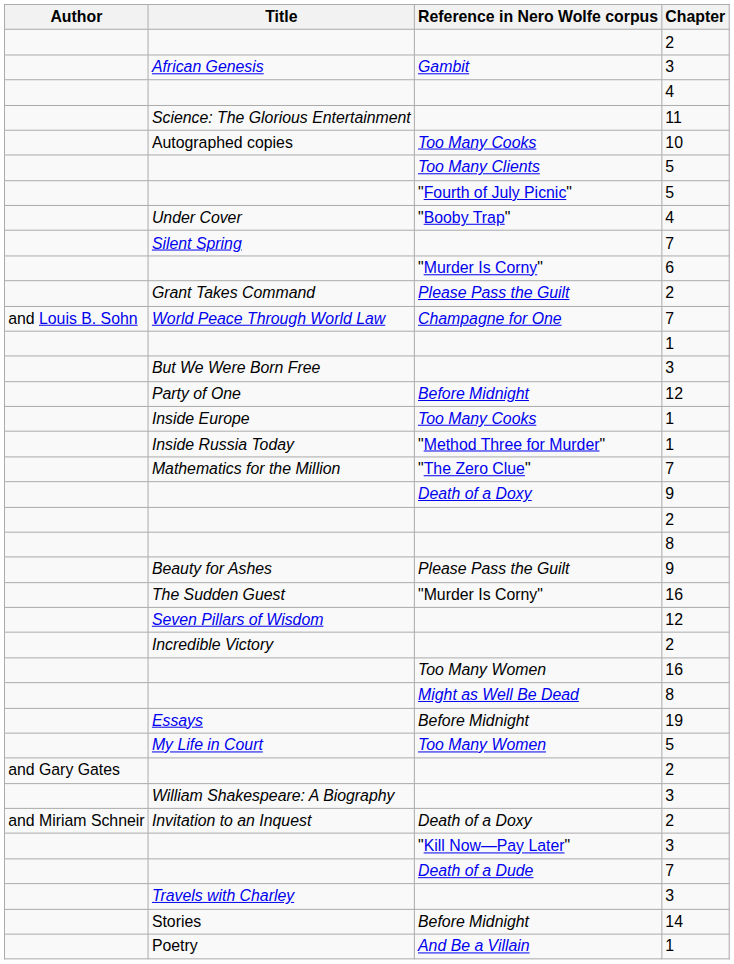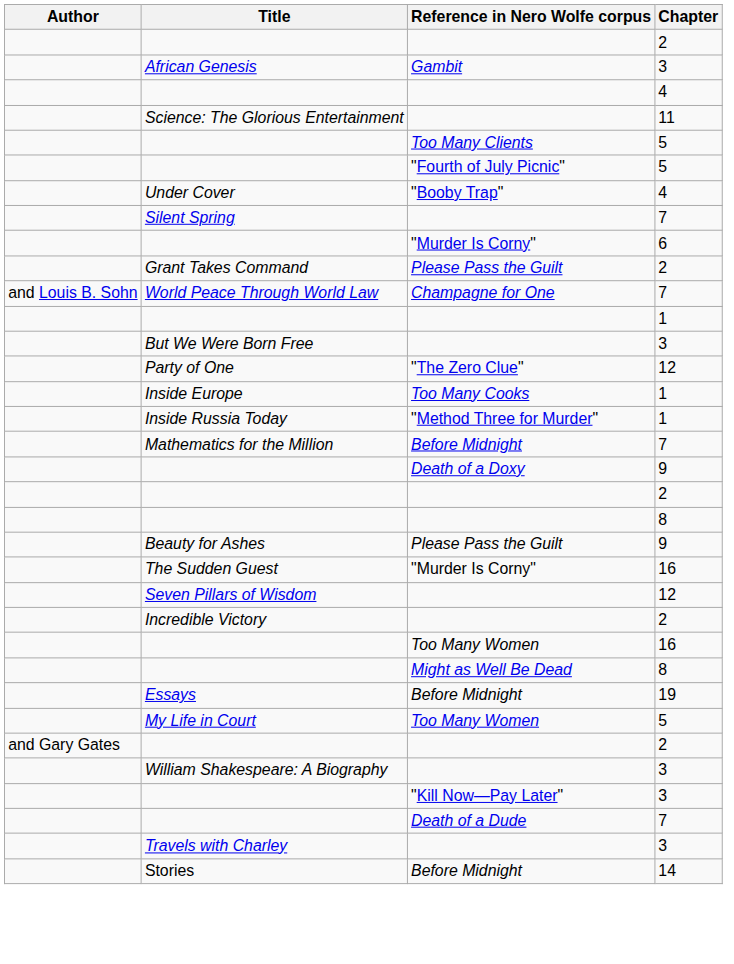 <table class="wikitable sortable">
 <tr>
 <th>Author</th>
 <th>Title</th>
 <th>Reference in Nero Wolfe corpus</th>
 <th class="unsortable">Chapter</th>
 </tr>
 <tr>
 <td></td>
 <td><em></em></td>
 <td><em></em></td>
 <td>2</td>
 </tr>
 <tr>
 <td></td>
 <td><em><a href='#'>African Genesis</a></em></td>
 <td><em><a href='#'>Gambit</a></em></td>
 <td>3</td>
 </tr>
 <tr>
 <td></td>
 <td><em></em></td>
 <td><em></em></td>
 <td>4</td>
 </tr>
 <tr>
 <td></td>
 <td><em>Science: The Glorious Entertainment</em></td>
 <td><em></em></td>
 <td>11</td>
-</tr>
-<tr>
-<td></td>
-<td>Autographed copies</td>
-<td><em><a href='#'>Too Many Cooks</a></em></td>
-<td>10</td>
 </tr>
 <tr>
 <td></td>
 <td><em></em></td>
 <td><em><a href='#'>Too Many Clients</a></em></td>
 <td>5</td>
 </tr>
 <tr>
 <td></td>
 <td><em></em></td>
 <td>"<a href='#'>Fourth of July Picnic</a>"</td>
 <td>5</td>
 </tr>
 <tr>
 <td></td>
 <td><em>Under Cover</em></td>
 <td>"<a href='#'>Booby Trap</a>"</td>
 <td>4</td>
 </tr>
 <tr>
 <td></td>
 <td><em><a href='#'>Silent Spring</a></em></td>
 <td><em></em></td>
 <td>7</td>
 </tr>
 <tr>
 <td></td>
 <td><em></em></td>
 <td>"<a href='#'>Murder Is Corny</a>"</td>
 <td>6</td>
 </tr>
 <tr>
 <td></td>
 <td><em>Grant Takes Command</em></td>
 <td><em><a href='#'>Please Pass the Guilt</a></em></td>
 <td>2</td>
 </tr>
 <tr>
 <td> and <a href='#'>Louis B. Sohn</a></td>
 <td><em><a href='#'>World Peace Through World Law</a></em></td>
 <td><em><a href='#'>Champagne for One</a></em></td>
 <td>7</td>
 </tr>
 <tr>
 <td></td>
 <td><em></em></td>
 <td><em></em></td>
 <td>1</td>
 </tr>
 <tr>
 <td></td>
 <td><em>But We Were Born Free</em></td>
 <td><em></em></td>
 <td>3</td>
 </tr>
 <tr>
 <td></td>
 <td><em>Party of One</em></td>
-<td><em><a href='#'>Before Midnight</a></em></td>
+<td>"<a href='#'>The Zero Clue</a>"</td>
 <td>12</td>
 </tr>
 <tr>
 <td></td>
 <td><em>Inside Europe</em></td>
 <td><em><a href='#'>Too Many Cooks</a></em></td>
 <td>1</td>
 </tr>
 <tr>
 <td></td>
 <td><em>Inside Russia Today</em></td>
 <td>"<a href='#'>Method Three for Murder</a>"</td>
 <td>1</td>
 </tr>
 <tr>
 <td></td>
 <td><em>Mathematics for the Million</em></td>
-<td>"<a href='#'>The Zero Clue</a>"</td>
+<td><em><a href='#'>Before Midnight</a></em></td>
 <td>7</td>
 </tr>
 <tr>
 <td></td>
 <td><em></em></td>
 <td><em><a href='#'>Death of a Doxy</a></em></td>
 <td>9</td>
 </tr>
 <tr>
 <td></td>
 <td><em></em></td>
 <td><em></em></td>
 <td>2</td>
 </tr>
 <tr>
 <td></td>
 <td><em></em></td>
 <td><em></em></td>
 <td>8</td>
 </tr>
 <tr>
 <td></td>
 <td><em>Beauty for Ashes</em></td>
 <td><em>Please Pass the Guilt</em></td>
 <td>9</td>
 </tr>
 <tr>
 <td></td>
 <td><em>The Sudden Guest</em></td>
 <td>"Murder Is Corny"</td>
 <td>16</td>
 </tr>
 <tr>
 <td></td>
 <td><em><a href='#'>Seven Pillars of Wisdom</a></em></td>
 <td><em></em></td>
 <td>12</td>
 </tr>
 <tr>
 <td></td>
 <td><em>Incredible Victory</em></td>
 <td><em></em></td>
 <td>2</td>
 </tr>
 <tr>
 <td></td>
 <td><em></em></td>
 <td><em>Too Many Women</em></td>
 <td>16</td>
 </tr>
 <tr>
 <td></td>
 <td><em></em></td>
 <td><em><a href='#'>Might as Well Be Dead</a></em></td>
 <td>8</td>
 </tr>
 <tr>
 <td></td>
 <td><em><a href='#'>Essays</a></em></td>
 <td><em>Before Midnight</em></td>
 <td>19</td>
 </tr>
 <tr>
 <td></td>
 <td><em><a href='#'>My Life in Court</a></em></td>
 <td><em><a href='#'>Too Many Women</a></em></td>
 <td>5</td>
 </tr>
 <tr>
 <td> and Gary Gates</td>
 <td><em></em></td>
 <td><em></em></td>
 <td>2</td>
 </tr>
 <tr>
 <td></td>
 <td><em>William Shakespeare: A Biography</em></td>
 <td><em></em></td>
 <td>3</td>
 </tr>
 <tr>
-<td> and Miriam Schneir</td>
-<td><em>Invitation to an Inquest</em></td>
-<td><em>Death of a Doxy</em></td>
-<td>2</td>
-</tr>
-<tr>
 <td></td>
 <td><em></em></td>
 <td>"<a href='#'>Kill Now—Pay Later</a>"</td>
 <td>3</td>
 </tr>
 <tr>
 <td></td>
 <td><em></em></td>
 <td><em><a href='#'>Death of a Dude</a></em></td>
 <td>7</td>
 </tr>
 <tr>
 <td></td>
 <td><em><a href='#'>Travels with Charley</a></em></td>
 <td><em></em></td>
 <td>3</td>
 </tr>
 <tr>
 <td></td>
 <td>Stories</td>
 <td><em>Before Midnight</em></td>
 <td>14</td>
 </tr>
-<tr>
-<td></td>
-<td>Poetry</td>
-<td><em><a href='#'>And Be a Villain</a></em></td>
-<td>1</td>
-</tr>
 </table>
